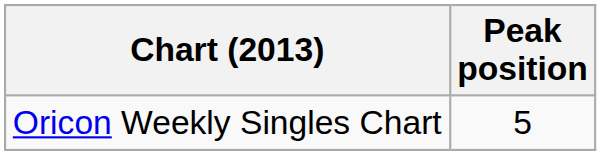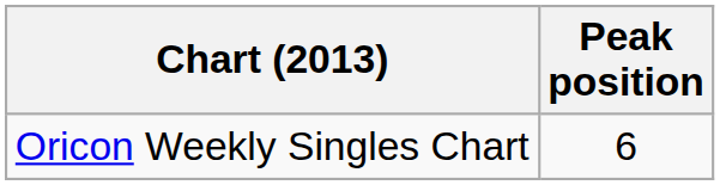 <table class="wikitable sortable" border="1">
 <tr>
 <th>Chart (2013)</th>
 <th>Peak<br>position</th>
 </tr>
 <tr>
 <td><a href='#'>Oricon</a> Weekly Singles Chart</td>
-<td style="text-align:center;">5</td>
+<td style="text-align:center;">6</td>
 </tr>
 </table>
